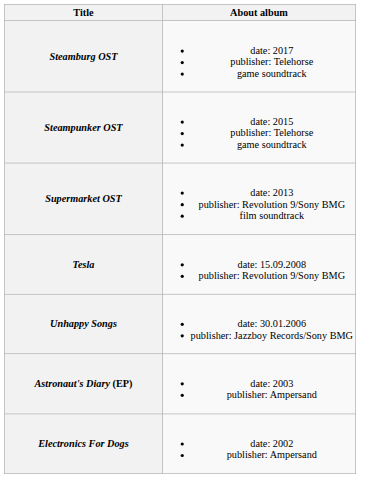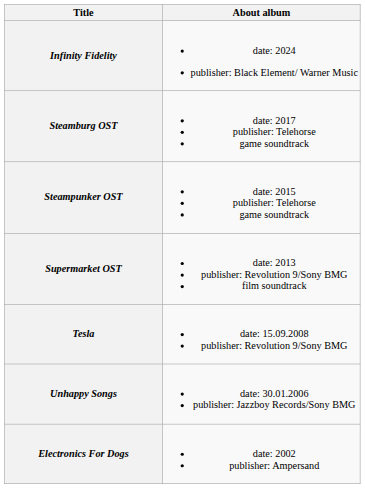 <table class="wikitable plainrowheaders" style="text-align:center;">
 <tr>
 <th scope="col" style="width:15em;">Title</th>
 <th scope="col">About album</th>
+</tr>
+<tr>
+<th><em>Infinity Fidelity</em></th>
+<td><br><ul><li>date: 2024</li></ul><ul><li>publisher: Black Element/ Warner Music</li></ul></td>
 </tr>
 <tr>
 <th><em>Steamburg OST</em></th>
 <td><br><ul><li>date: 2017</li><li>publisher: Telehorse</li><li>game soundtrack</li></ul></td>
 </tr>
 <tr>
 <th><em>Steampunker OST</em></th>
 <td><br><ul><li>date: 2015</li><li>publisher: Telehorse</li><li>game soundtrack</li></ul></td>
 </tr>
 <tr>
 <th><em>Supermarket OST</em></th>
 <td><br><ul><li>date: 2013</li><li>publisher: Revolution 9/Sony BMG</li><li>film soundtrack</li></ul></td>
 </tr>
 <tr>
 <th scope="row"><em>Tesla</em></th>
 <td><br><ul><li>date: 15.09.2008</li><li>publisher: Revolution 9/Sony BMG</li></ul></td>
 </tr>
 <tr>
 <th scope="row"><em>Unhappy Songs</em></th>
 <td><br><ul><li>date: 30.01.2006</li><li>publisher: Jazzboy Records/Sony BMG</li></ul></td>
 </tr>
 <tr>
-<th scope="row"><em>Astronaut's Diary</em> (EP)</th>
-<td><br><ul><li>date: 2003</li><li>publisher: Ampersand</li></ul></td>
-</tr>
-<tr>
 <th scope="row"><em>Electronics For Dogs</em></th>
 <td><br><ul><li>date: 2002</li><li>publisher: Ampersand</li></ul></td>
 </tr>
 </table>
